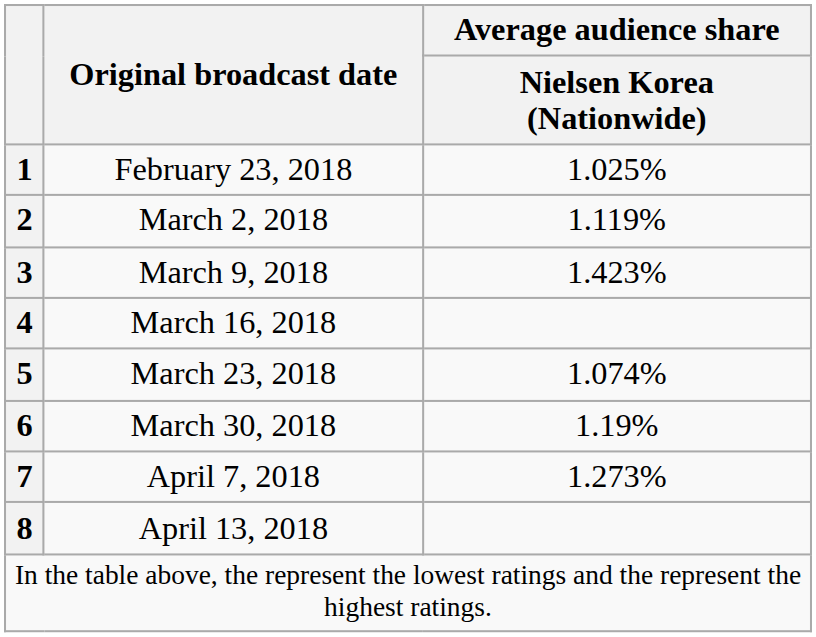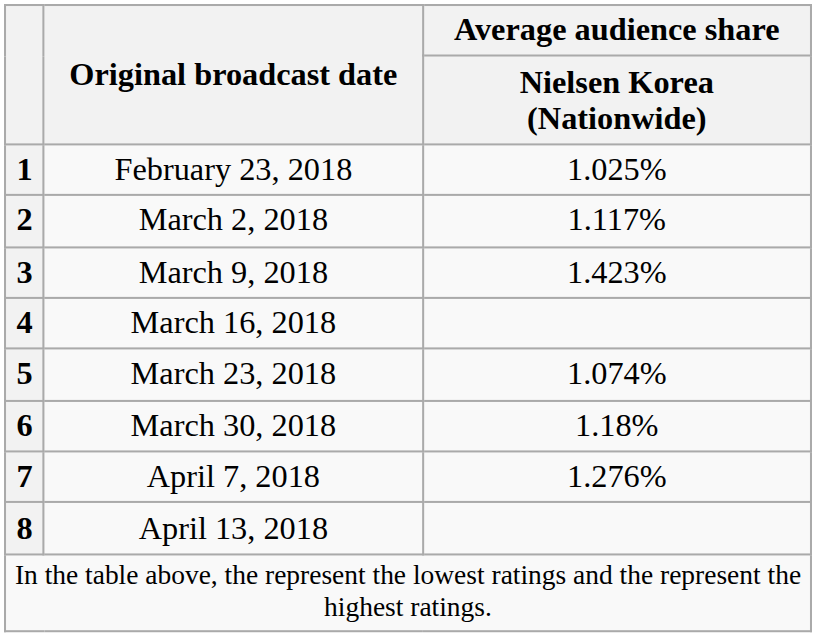 <table class="wikitable" style="width:400px; text-align:center">
 <tr>
 <th scope="col" rowspan="2"></th>
 <th scope="col" rowspan="2">Original broadcast date</th>
 <th scope="col">Average audience share</th>
 </tr>
 <tr>
 <th scope="col">Nielsen Korea<br>(Nationwide)</th>
 </tr>
 <tr>
 <th scope="col">1</th>
 <td>February 23, 2018</td>
 <td>1.025% </td>
 </tr>
 <tr>
 <th scope="col">2</th>
 <td>March 2, 2018</td>
-<td>1.119% </td>
+<td>1.117% </td>
 </tr>
 <tr>
 <th scope="col">3</th>
 <td>March 9, 2018</td>
 <td>1.423% </td>
 </tr>
 <tr>
 <th scope="col">4</th>
 <td>March 16, 2018</td>
 <td> </td>
 </tr>
 <tr>
 <th scope="col">5</th>
 <td>March 23, 2018</td>
 <td>1.074% </td>
 </tr>
 <tr>
 <th scope="col">6</th>
 <td>March 30, 2018</td>
-<td>1.19% </td>
+<td>1.18% </td>
 </tr>
 <tr>
 <th scope="col">7</th>
 <td>April 7, 2018</td>
-<td>1.273% </td>
+<td>1.276% </td>
 </tr>
 <tr>
 <th scope="col">8</th>
 <td>April 13, 2018</td>
 <td> </td>
 </tr>
 <tr>
 <td colspan="3" style="font-size:85%">In the table above, the <strong></strong> represent the lowest ratings and the <strong></strong> represent the highest ratings.</td>
 </tr>
 </table>
